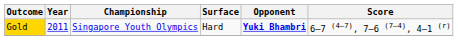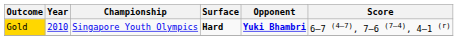 <table class="sortable wikitable" style=font-size:97%>
 <tr>
 <th>Outcome</th>
 <th>Year</th>
 <th>Championship</th>
 <th>Surface</th>
 <th>Opponent</th>
 <th>Score</th>
 </tr>
 <tr>
 <td bgcolor=Gold>Gold</td>
-<td><a href='#'>2011</a></td>
+<td><a href='#'>2010</a></td>
 <td><a href='#'>Singapore Youth Olympics</a></td>
-<td>Hard</td>
+<td><strong>Hard</strong></td>
 <td><strong> <a href='#'>Yuki Bhambri</a></strong></td>
 <td>6–7 <sup>(4–7)</sup>, 7–6 <sup>(7–4)</sup>, 4–1 <sup>(r)</sup></td>
 </tr>
 <tr>
 </tr>
 </table>
